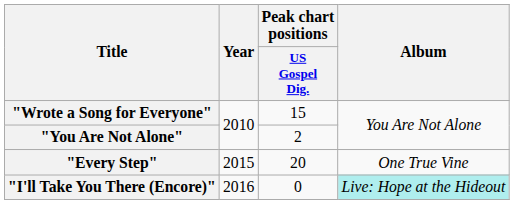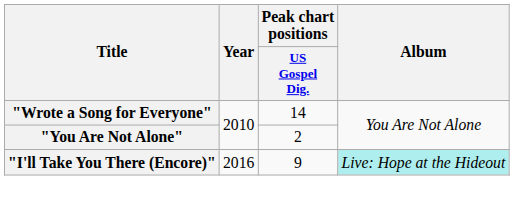 <table class="wikitable plainrowheaders" style="text-align:center;">
 <tr>
 <th rowspan = "2">Title</th>
 <th rowspan = "2">Year</th>
 <th colspan= "1">Peak chart<br>positions</th>
 <th rowspan = "2">Album</th>
 </tr>
 <tr style="font-size:smaller;">
 <th><a href='#'>US<br>Gospel<br>Dig.</a><br></th>
 </tr>
 <tr>
 <th scope = "row">"Wrote a Song for Everyone"</th>
 <td rowspan="2">2010</td>
-<td>15</td>
+<td>14</td>
 <td rowspan="2"><em>You Are Not Alone</em></td>
 </tr>
 <tr>
 <th scope = "row">"You Are Not Alone"</th>
 <td>2</td>
 </tr>
 <tr>
-<th scope = "row">"Every Step"</th>
-<td>2015</td>
-<td>20</td>
-<td><em>One True Vine</em></td>
-</tr>
-<tr>
 <th scope = "row">"I'll Take You There (Encore)"</th>
 <td>2016</td>
-<td>0</td>
+<td>9</td>
 <td style="background: paleturquoise;"><em>Live: Hope at the Hideout</em></td>
 </tr>
 </table>
